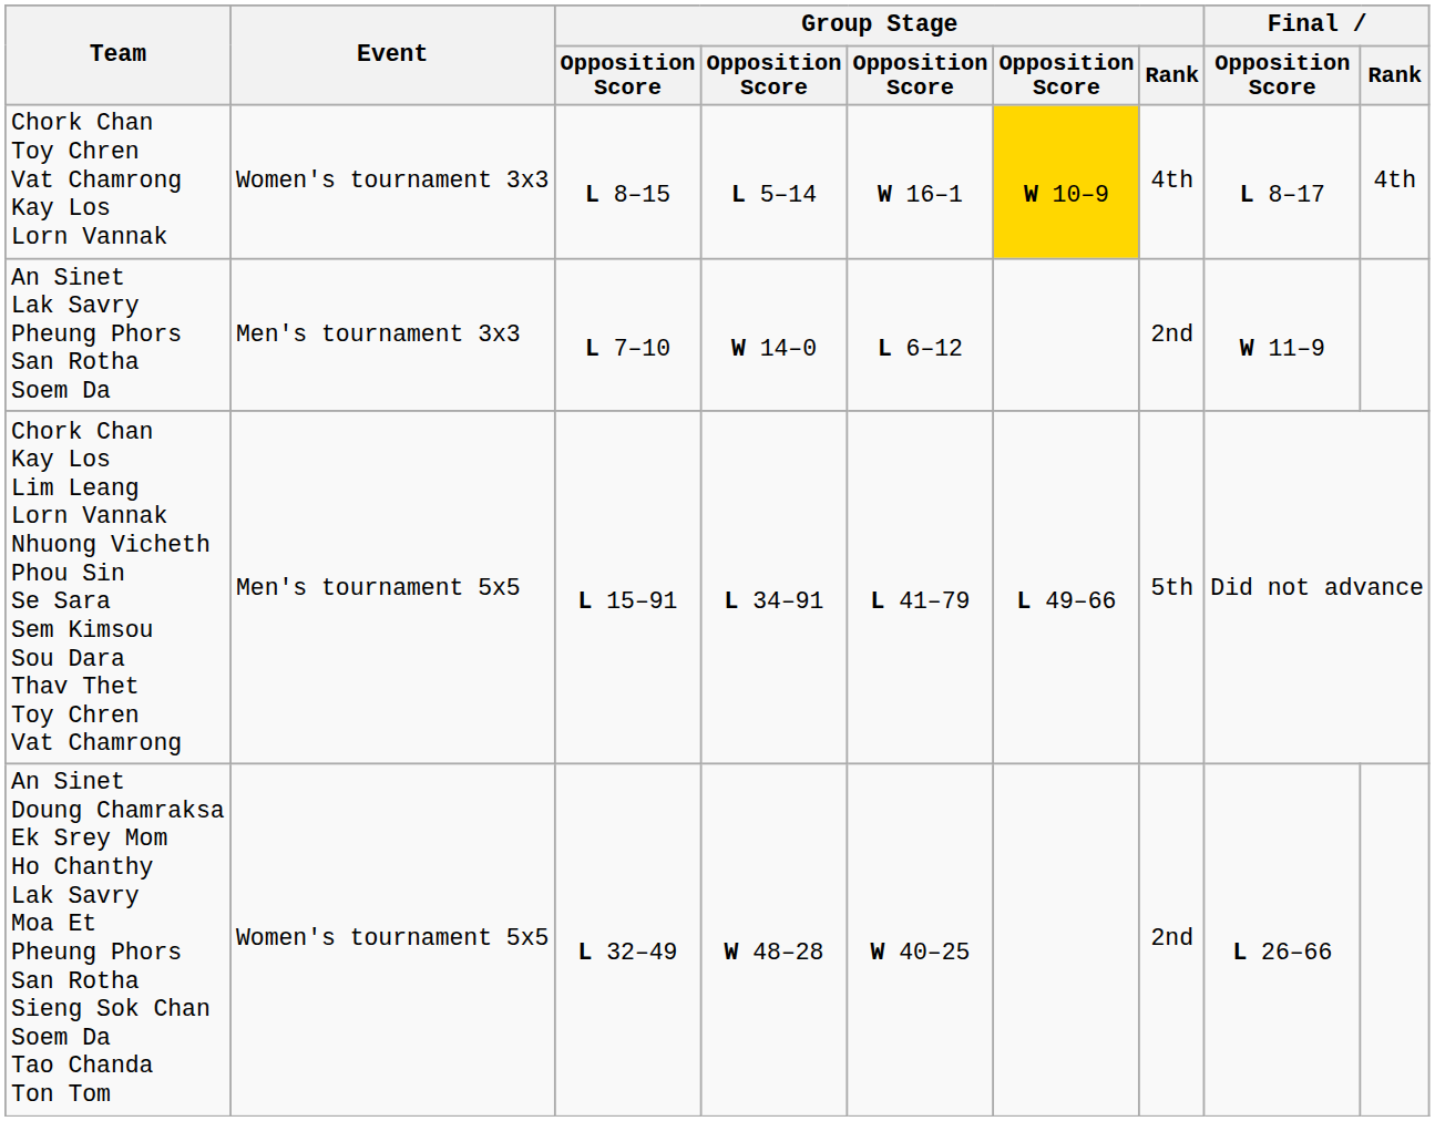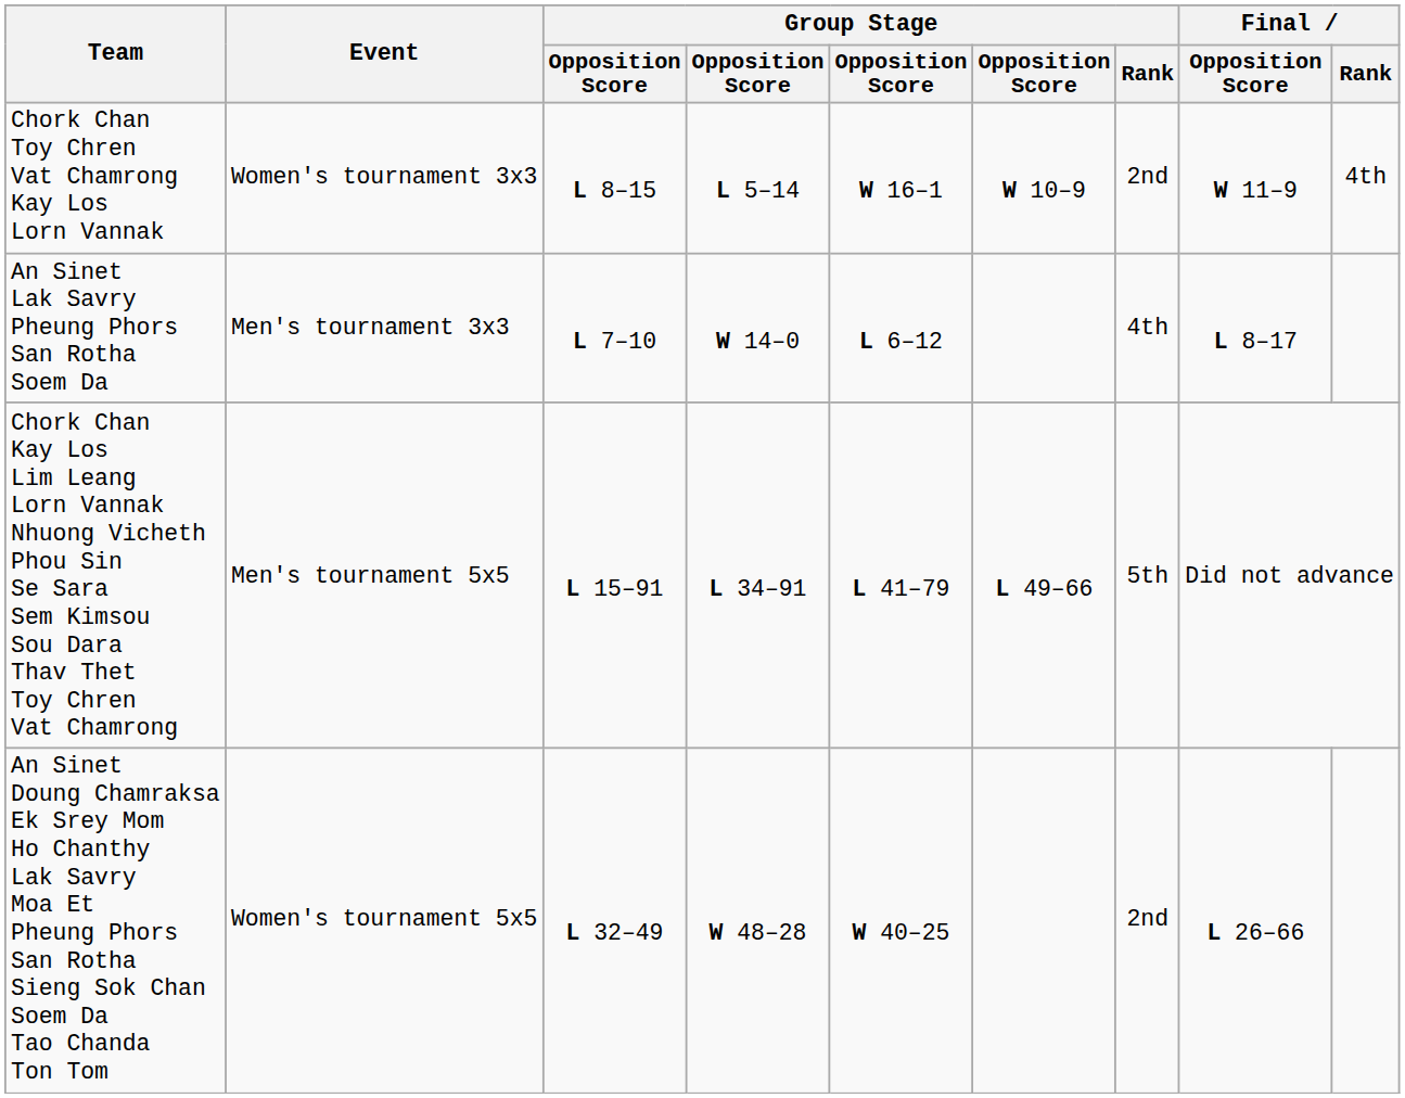 <table class="wikitable" style="font-size:90%">
 <tr>
 <th rowspan=2>Team</th>
 <th rowspan=2>Event</th>
 <th colspan=5>Group Stage</th>
 <th colspan=2>Final / </th>
 </tr>
 <tr style="font-size:95%">
 <th>Opposition<br>Score</th>
 <th>Opposition<br>Score</th>
 <th>Opposition<br>Score</th>
 <th>Opposition<br>Score</th>
 <th>Rank</th>
 <th>Opposition<br>Score</th>
 <th>Rank</th>
 </tr>
 <tr style="text-align:center">
 <td style="text-align:left">Chork Chan<br>Toy Chren<br>Vat Chamrong<br>Kay Los<br>Lorn Vannak</td>
 <td style="text-align:left">Women's tournament 3x3</td>
 <td><br><strong>L</strong> 8–15</td>
 <td><br><strong>L</strong> 5–14</td>
 <td><br><strong>W</strong> 16–1</td>
-<td style="background: gold;"><br><strong>W</strong> 10–9</td>
-<td>4th</td>
-<td><br><strong>L</strong> 8–17</td>
+<td><br><strong>W</strong> 10–9</td>
+<td>2nd</td>
+<td><br><strong>W</strong> 11–9</td>
 <td>4th</td>
 </tr>
 <tr style="text-align:center">
 <td style="text-align:left">An Sinet<br>Lak Savry<br>Pheung Phors<br>San Rotha<br>Soem Da</td>
 <td style="text-align:left">Men's tournament 3x3</td>
 <td><br><strong>L</strong> 7–10</td>
 <td><br><strong>W</strong> 14–0</td>
 <td><br><strong>L</strong> 6–12</td>
 <td></td>
-<td>2nd</td>
-<td><br><strong>W</strong> 11–9</td>
+<td>4th</td>
+<td><br><strong>L</strong> 8–17</td>
 <td></td>
 </tr>
 <tr style="text-align:center">
 <td style="text-align:left">Chork Chan<br>Kay Los<br>Lim Leang<br>Lorn Vannak<br>Nhuong Vicheth<br>Phou Sin<br>Se Sara<br>Sem Kimsou<br>Sou Dara<br>Thav Thet<br>Toy Chren<br>Vat Chamrong</td>
 <td style="text-align:left">Men's tournament 5x5</td>
 <td><br><strong>L</strong> 15–91</td>
 <td><br><strong>L</strong> 34–91</td>
 <td><br><strong>L</strong> 41–79</td>
 <td><br><strong>L</strong> 49–66</td>
 <td>5th</td>
 <td colspan=2>Did not advance</td>
 </tr>
 <tr style="text-align:center">
 <td style="text-align:left">An Sinet<br>Doung Chamraksa<br>Ek Srey Mom<br>Ho Chanthy<br>Lak Savry<br>Moa Et<br>Pheung Phors<br>San Rotha<br>Sieng Sok Chan<br>Soem Da<br>Tao Chanda<br>Ton Tom</td>
 <td style="text-align:left">Women's tournament 5x5</td>
 <td><br><strong>L</strong> 32–49</td>
 <td><br><strong>W</strong> 48–28</td>
 <td><br><strong>W</strong> 40–25</td>
 <td></td>
 <td>2nd</td>
 <td><br><strong>L</strong> 26–66</td>
 <td></td>
 </tr>
 </table>
